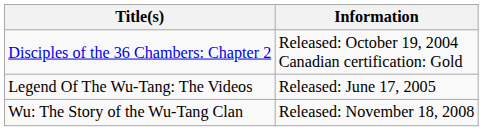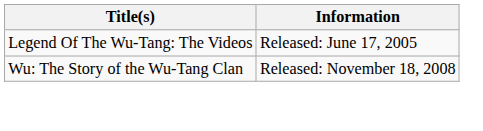 <table class="wikitable">
 <tr>
 <th>Title(s)</th>
 <th>Information</th>
-</tr>
-<tr>
-<td><a href='#'>Disciples of the 36 Chambers: Chapter 2</a></td>
-<td>Released: October 19, 2004<br>Canadian certification: Gold</td>
 </tr>
 <tr>
 <td>Legend Of The Wu-Tang: The Videos</td>
 <td>Released: June 17, 2005</td>
 </tr>
 <tr>
 <td>Wu: The Story of the Wu-Tang Clan</td>
 <td>Released: November 18, 2008</td>
 </tr>
 </table>
